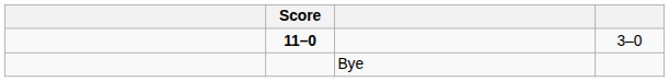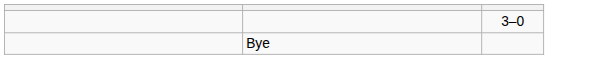 <table class="wikitable" style="text-align: center; ">
 <tr>
 <th align="right" width="270"></th>
-<th width="65">Score</th>
 <th align="left" width="270"></th>
 <th width="65"></th>
 </tr>
 <tr>
 <td align="left"><strong></strong></td>
-<td><strong>11–0</strong></td>
 <td align="left"></td>
 <td>3–0 <strong></strong></td>
 </tr>
 <tr>
 <td align="left"><strong></strong></td>
-<td></td>
 <td align="left">Bye</td>
 <td></td>
 </tr>
 </table>
